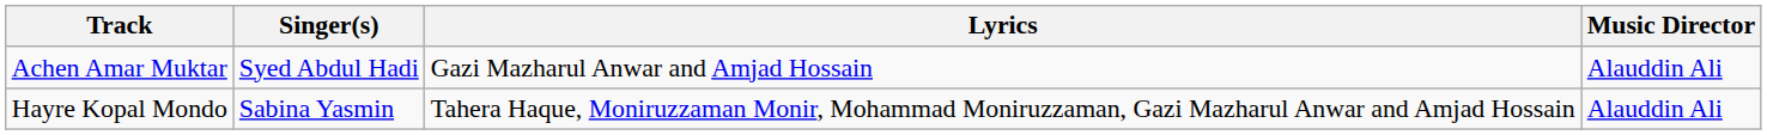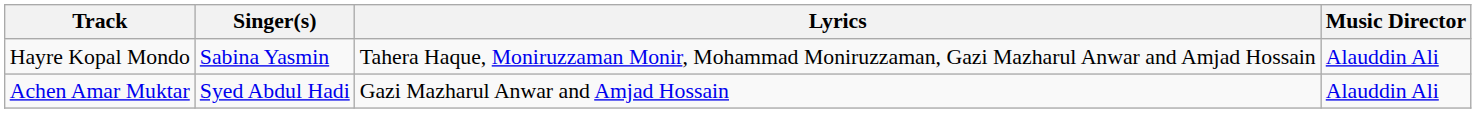 <table class="wikitable">
 <tr>
 <th>Track</th>
 <th>Singer(s)</th>
 <th>Lyrics</th>
 <th>Music Director</th>
 </tr>
 <tr>
+<td>Hayre Kopal Mondo</td>
+<td><a href='#'>Sabina Yasmin</a></td>
+<td>Tahera Haque, <a href='#'>Moniruzzaman Monir</a>, Mohammad Moniruzzaman, Gazi Mazharul Anwar and Amjad Hossain</td>
+<td><a href='#'>Alauddin Ali</a></td>
+</tr>
+<tr>
 <td><a href='#'>Achen Amar Muktar</a></td>
 <td><a href='#'>Syed Abdul Hadi</a></td>
 <td>Gazi Mazharul Anwar and <a href='#'>Amjad Hossain</a></td>
 <td><a href='#'>Alauddin Ali</a></td>
 </tr>
-<tr>
-<td>Hayre Kopal Mondo</td>
-<td><a href='#'>Sabina Yasmin</a></td>
-<td>Tahera Haque, <a href='#'>Moniruzzaman Monir</a>, Mohammad Moniruzzaman, Gazi Mazharul Anwar and Amjad Hossain</td>
-<td><a href='#'>Alauddin Ali</a></td>
-</tr>
 </table>
